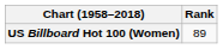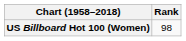 <table class="wikitable plainrowheaders" style="text-align:center">
 <tr>
 <th scope="col">Chart (1958–2018)</th>
 <th scope="col">Rank</th>
 </tr>
 <tr>
 <th scope="row">US <em>Billboard</em> Hot 100 (Women)</th>
-<td>89</td>
+<td>98</td>
 </tr>
 </table>
